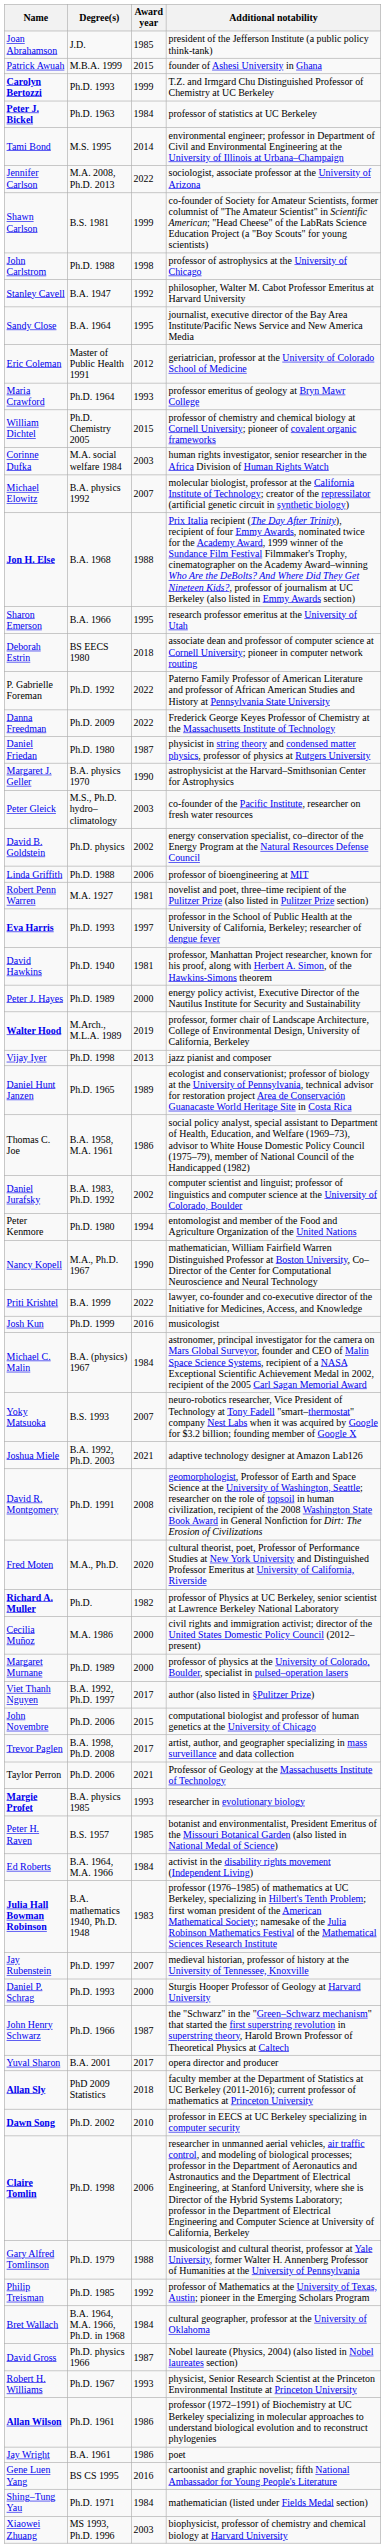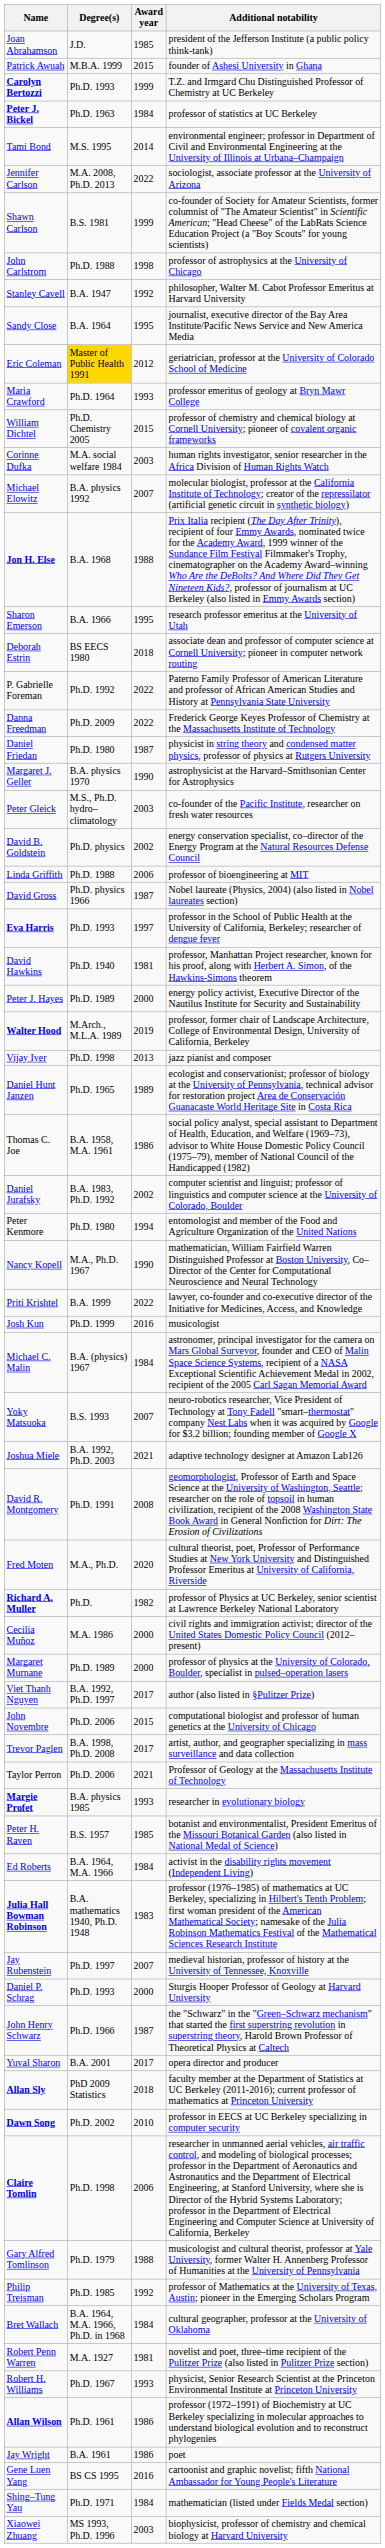 <table class = "wikitable sortable"0>
 <tr>
 <th scope = "col">Name</th>
 <th scope = "col">Degree(s)</th>
 <th scope = "col">Award year</th>
 <th scope = "col" class="unsortable">Additional notability</th>
 </tr>
 <tr>
 <td data-sort-value="Abrahamson, Joan"><a href='#'>Joan Abrahamson</a></td>
 <td data-sort-value="jd">J.D.</td>
 <td>1985</td>
 <td>president of the Jefferson Institute (a public policy think-tank)</td>
 </tr>
 <tr>
 <td data-sort-value="Awuah, Patrick"><a href='#'>Patrick Awuah</a></td>
 <td data-sort-value="m 1999 ba">M.B.A. 1999</td>
 <td>2015</td>
 <td>founder of <a href='#'>Ashesi University</a> in <a href='#'>Ghana</a></td>
 </tr>
 <tr>
 <td data-sort-value="Bertozzi, Carolyn"><strong><a href='#'>Carolyn Bertozzi</a></strong></td>
 <td data-sort-value="phd 1993">Ph.D. 1993</td>
 <td>1999</td>
 <td>T.Z. and Irmgard Chu Distinguished Professor of Chemistry at UC Berkeley</td>
 </tr>
 <tr>
 <td data-sort-value="Bickel, Peter"><strong><a href='#'>Peter J. Bickel</a></strong></td>
 <td data-sort-value="phd 1963">Ph.D. 1963</td>
 <td>1984</td>
 <td>professor of statistics at UC Berkeley</td>
 </tr>
 <tr>
 <td data-sort-value="Bond, Tami"><a href='#'>Tami Bond</a></td>
 <td data-sort-value="m 1995 s">M.S. 1995</td>
 <td>2014</td>
 <td>environmental engineer; professor in Department of Civil and Environmental Engineering at the <a href='#'>University of Illinois at Urbana–Champaign</a></td>
 </tr>
 <tr>
 <td data-sort-value="Carlson, Jennifer"><a href='#'>Jennifer Carlson</a></td>
 <td data-sort-value="phd 2013">M.A. 2008, Ph.D. 2013</td>
 <td>2022</td>
 <td>sociologist, associate professor at the <a href='#'>University of Arizona</a></td>
 </tr>
 <tr>
 <td data-sort-value="Carlson, Shawn"><a href='#'>Shawn Carlson</a></td>
 <td data-sort-value="b 1981 s">B.S. 1981</td>
 <td>1999</td>
 <td>co-founder of Society for Amateur Scientists, former columnist of "The Amateur Scientist" in <em>Scientific American</em>; "Head Cheese" of the LabRats Science Education Project (a "Boy Scouts" for young scientists)</td>
 </tr>
 <tr>
 <td data-sort-value="Carlstrom, John"><a href='#'>John Carlstrom</a></td>
 <td data-sort-value="phd 1988">Ph.D. 1988</td>
 <td>1998</td>
 <td>professor of astrophysics at the <a href='#'>University of Chicago</a></td>
 </tr>
 <tr>
 <td data-sort-value="Cavell, Stanley"><a href='#'>Stanley Cavell</a></td>
 <td data-sort-value="b 1947 a">B.A. 1947</td>
 <td>1992</td>
 <td>philosopher, Walter M. Cabot Professor Emeritus at Harvard University</td>
 </tr>
 <tr>
 <td data-sort-value="Close, Sandy"><a href='#'>Sandy Close</a></td>
 <td data-sort-value="b 1964 a">B.A. 1964</td>
 <td>1995</td>
 <td>journalist, executive director of the Bay Area Institute/Pacific News Service and New America Media</td>
 </tr>
 <tr>
 <td data-sort-value="Coleman, Eric"><a href='#'>Eric Coleman</a></td>
-<td data-sort-value="m 1991 public health">Master of Public Health 1991</td>
+<td data-sort-value="m 1991 public health" style="background: gold;">Master of Public Health 1991</td>
 <td>2012</td>
 <td>geriatrician, professor at the <a href='#'>University of Colorado School of Medicine</a></td>
 </tr>
 <tr>
 <td data-sort-value="Crawford, Maria"><a href='#'>Maria Crawford</a></td>
 <td data-sort-value="phd 1964">Ph.D. 1964</td>
 <td>1993</td>
 <td>professor emeritus of geology at <a href='#'>Bryn Mawr College</a></td>
 </tr>
 <tr>
 <td data-sort-value="Dichtel, William"><a href='#'>William Dichtel</a></td>
 <td data-sort-value="phd 2005">Ph.D. Chemistry 2005</td>
 <td>2015</td>
 <td>professor of chemistry and chemical biology at <a href='#'>Cornell University</a>; pioneer of <a href='#'>covalent organic frameworks</a></td>
 </tr>
 <tr>
 <td data-sort-value="Dufka, Corinne"><a href='#'>Corinne Dufka</a></td>
 <td data-sort-value="m 1984 a">M.A. social welfare 1984</td>
 <td>2003</td>
 <td>human rights investigator, senior researcher in the <a href='#'>Africa</a> Division of <a href='#'>Human Rights Watch</a></td>
 </tr>
 <tr>
 <td data-sort-value="Elowitz, Michael"><a href='#'>Michael Elowitz</a></td>
 <td data-sort-value="b 1992 a">B.A. physics 1992</td>
 <td>2007</td>
 <td>molecular biologist, professor at the <a href='#'>California Institute of Technology</a>;  creator of the <a href='#'>repressilator</a>  (artificial genetic circuit in <a href='#'>synthetic biology</a>)</td>
 </tr>
 <tr>
 <td data-sort-value="Else, Jon"><strong><a href='#'>Jon H. Else</a></strong></td>
 <td data-sort-value="b 1968 a">B.A. 1968</td>
 <td>1988</td>
 <td><a href='#'>Prix Italia</a> recipient (<em><a href='#'>The Day After Trinity</a></em>), recipient of four <a href='#'>Emmy Awards</a>, nominated twice for the <a href='#'>Academy Award</a>, 1999 winner of the <a href='#'>Sundance Film Festival</a> Filmmaker's Trophy,  cinematographer on the Academy Award–winning <em><a href='#'>Who Are the DeBolts? And Where Did They Get Nineteen Kids?</a></em>, professor of journalism at UC Berkeley (also listed in <a href='#'>Emmy Awards</a> section)</td>
 </tr>
 <tr>
 <td data-sort-value="Emerson, Sharon"><a href='#'>Sharon Emerson</a></td>
 <td data-sort-value="b 1966 a">B.A. 1966</td>
 <td>1995</td>
 <td>research professor emeritus at the <a href='#'>University of Utah</a></td>
 </tr>
 <tr>
 <td data-sort-value="Estrin, Deborah"><a href='#'>Deborah Estrin</a></td>
 <td data-sort-value="b 1980 s">BS EECS 1980</td>
 <td>2018</td>
 <td>associate dean and professor of computer science at <a href='#'>Cornell University</a>; pioneer in computer network <a href='#'>routing</a></td>
 </tr>
 <tr>
 <td data-sort-value="Foreman, P. Gabrielle">P. Gabrielle Foreman</td>
 <td data-sort-value="phd 1992">Ph.D. 1992</td>
 <td>2022</td>
 <td>Paterno Family Professor of American Literature and professor of African American Studies and History at <a href='#'>Pennsylvania State University</a></td>
 </tr>
 <tr>
 <td data-sort-value="Freedman, Danna"><a href='#'>Danna Freedman</a></td>
 <td data-sort-value="phd 2009">Ph.D. 2009</td>
 <td>2022</td>
 <td>Frederick George Keyes Professor of Chemistry at the <a href='#'>Massachusetts Institute of Technology</a></td>
 </tr>
 <tr>
 <td data-sort-value="Friedan, Daniel"><a href='#'>Daniel Friedan</a></td>
 <td data-sort-value="phd 1980">Ph.D. 1980</td>
 <td>1987</td>
 <td>physicist in <a href='#'>string theory</a> and <a href='#'>condensed matter physics</a>, professor of physics at <a href='#'>Rutgers University</a></td>
 </tr>
 <tr>
 <td data-sort-value="Geller, Margaret"><a href='#'>Margaret J. Geller</a></td>
 <td data-sort-value="b 1970 a">B.A. physics 1970</td>
 <td>1990</td>
 <td>astrophysicist at the Harvard–Smithsonian Center for Astrophysics</td>
 </tr>
 <tr>
 <td data-sort-value="Gleick, Peter"><a href='#'>Peter Gleick</a></td>
 <td data-sort-value="m 0000 s">M.S., Ph.D. hydro–climatology</td>
 <td>2003</td>
 <td>co-founder of the <a href='#'>Pacific Institute</a>, researcher on fresh water resources</td>
 </tr>
 <tr>
 <td data-sort-value="Goldstein, David"><a href='#'>David B. Goldstein</a></td>
 <td data-sort-value="phd">Ph.D. physics</td>
 <td>2002</td>
 <td>energy conservation specialist,  co–director of the Energy Program at the <a href='#'>Natural Resources Defense Council</a></td>
 </tr>
 <tr>
 <td data-sort-value="Griffith, Linda"><a href='#'>Linda Griffith</a></td>
 <td data-sort-value="phd 1988">Ph.D. 1988</td>
 <td>2006</td>
 <td>professor of bioengineering at <a href='#'>MIT</a></td>
 </tr>
 <tr>
-<td data-sort-value="Warren, Robert"><a href='#'>Robert Penn Warren</a></td>
-<td data-sort-value="m 1927 a">M.A. 1927</td>
-<td>1981</td>
-<td>novelist and poet, three–time recipient of the <a href='#'>Pulitzer Prize</a> (also listed in <a href='#'>Pulitzer Prize</a> section)</td>
+<td data-sort-value="Gross, David"><a href='#'>David Gross</a></td>
+<td data-sort-value="phd 1966">Ph.D. physics 1966</td>
+<td>1987</td>
+<td>Nobel laureate (Physics, 2004) (also listed in <a href='#'>Nobel laureates</a> section)</td>
 </tr>
 <tr>
 <td data-sort-value="Harris, Eva"><strong><a href='#'>Eva Harris</a></strong></td>
 <td data-sort-value="phd 1993">Ph.D. 1993</td>
 <td>1997</td>
 <td>professor in the School of Public Health at the University of California, Berkeley; researcher of <a href='#'>dengue fever</a></td>
 </tr>
 <tr>
 <td data-sort-value="Hawkins, David"><a href='#'>David Hawkins</a></td>
 <td data-sort-value="phd 1940">Ph.D. 1940</td>
 <td>1981</td>
 <td>professor, Manhattan Project researcher, known for his proof, along with <a href='#'>Herbert A. Simon</a>, of the <a href='#'>Hawkins-Simons</a> theorem</td>
 </tr>
 <tr>
 <td data-sort-value="Hayes, Peter"><a href='#'>Peter J. Hayes</a></td>
 <td data-sort-value="phd 1989">Ph.D. 1989</td>
 <td>2000</td>
 <td>energy policy activist, Executive Director of the Nautilus Institute for Security and Sustainability</td>
 </tr>
 <tr>
 <td data-sort-value="Hood, Walter"><strong><a href='#'>Walter Hood</a></strong></td>
 <td data-sort-value="m 1989 a">M.Arch., M.L.A. 1989</td>
 <td>2019</td>
 <td>professor, former chair of Landscape Architecture, College of Environmental Design, University of California, Berkeley</td>
 </tr>
 <tr>
 <td data-sort-value="Iye, Vijay"><a href='#'>Vijay Iyer</a></td>
 <td data-sort-value="phd 1998">Ph.D. 1998</td>
 <td>2013</td>
 <td>jazz pianist and composer</td>
 </tr>
 <tr>
 <td data-sort-value="Janze, Daniel"><a href='#'>Daniel Hunt Janzen</a></td>
 <td data-sort-value="phd 1965">Ph.D. 1965</td>
 <td>1989</td>
 <td>ecologist and conservationist; professor of biology at the <a href='#'>University of Pennsylvania</a>, technical advisor for restoration project <a href='#'>Area de Conservación Guanacaste World Heritage Site</a> in <a href='#'>Costa Rica</a></td>
 </tr>
 <tr>
 <td data-sort-value="Joe, Thomas">Thomas C. Joe</td>
 <td data-sort-value="b 1958 a">B.A. 1958, M.A. 1961</td>
 <td>1986</td>
 <td>social policy analyst, special assistant to Department of Health, Education, and Welfare (1969–73), advisor to White House Domestic Policy Council (1975–79), member of National Council of the Handicapped (1982)</td>
 </tr>
 <tr>
 <td data-sort-value="Jurafsky, Daniel"><a href='#'>Daniel Jurafsky</a></td>
 <td data-sort-value="b 1983 a">B.A. 1983, Ph.D. 1992</td>
 <td>2002</td>
 <td>computer scientist and linguist; professor of linguistics and computer science at the <a href='#'>University of Colorado, Boulder</a></td>
 </tr>
 <tr>
 <td data-sort-value="Kenmore, Peter">Peter Kenmore</td>
 <td data-sort-value="phd 1980">Ph.D. 1980</td>
 <td>1994</td>
 <td>entomologist and member of the Food and Agriculture Organization of the <a href='#'>United Nations</a></td>
 </tr>
 <tr>
 <td data-sort-value="Kopell, Nancy"><a href='#'>Nancy Kopell</a></td>
 <td data-sort-value="m 1967 a">M.A., Ph.D. 1967</td>
 <td>1990</td>
 <td>mathematician, William Fairfield Warren Distinguished Professor at <a href='#'>Boston University</a>, Co–Director of the Center for Computational Neuroscience and Neural Technology</td>
 </tr>
 <tr>
 <td data-sort-value="Krishtel, Priti"><a href='#'>Priti Krishtel</a></td>
 <td data-sort-value="b 1999 a">B.A. 1999</td>
 <td>2022</td>
 <td>lawyer, co-founder and co-executive director of the Initiative for Medicines, Access, and Knowledge</td>
 </tr>
 <tr>
 <td data-sort-value="Kun, Josh"><a href='#'>Josh Kun</a></td>
 <td data-sort-value="phd 1999">Ph.D. 1999</td>
 <td>2016</td>
 <td>musicologist</td>
 </tr>
 <tr>
 <td data-sort-value="Malin, Michael"><a href='#'>Michael C. Malin</a></td>
 <td data-sort-value="b 1967 a">B.A. (physics) 1967</td>
 <td>1984</td>
 <td>astronomer, principal investigator for the camera on <a href='#'>Mars Global Surveyor</a>,  founder and CEO of <a href='#'>Malin Space Science Systems</a>, recipient of a <a href='#'>NASA</a> Exceptional Scientific Achievement Medal in 2002, recipient of the 2005 <a href='#'>Carl Sagan Memorial Award</a></td>
 </tr>
 <tr>
 <td data-sort-value="Matsuoka, Yoky"><a href='#'>Yoky Matsuoka</a></td>
 <td data-sort-value="b 1993 s">B.S. 1993</td>
 <td>2007</td>
 <td>neuro-robotics researcher, Vice President of Technology at <a href='#'>Tony Fadell</a> "smart–<a href='#'>thermostat</a>" company <a href='#'>Nest Labs</a> when it was acquired by <a href='#'>Google</a> for $3.2 billion; founding member of <a href='#'>Google X</a></td>
 </tr>
 <tr>
 <td data-sort-value="Miele, Joshua"><a href='#'>Joshua Miele</a></td>
 <td data-sort-value="phd 2003">B.A. 1992, Ph.D. 2003</td>
 <td>2021</td>
 <td>adaptive technology designer at Amazon Lab126</td>
 </tr>
 <tr>
 <td data-sort-value="Montgomery, David"><a href='#'>David R. Montgomery</a></td>
 <td data-sort-value="phd 1991">Ph.D. 1991</td>
 <td>2008</td>
 <td><a href='#'>geomorphologist</a>, Professor of Earth and Space Science at the <a href='#'>University of Washington, Seattle</a>; researcher on the role of <a href='#'>topsoil</a> in human civilization, recipient of the 2008 <a href='#'>Washington State Book Award</a> in General Nonfiction for <em>Dirt: The Erosion of Civilizations</em></td>
 </tr>
 <tr>
 <td data-sort-value="Moten, Fred"><a href='#'>Fred Moten</a></td>
 <td data-sort-value="phd">M.A., Ph.D.</td>
 <td>2020</td>
 <td>cultural theorist, poet, Professor of Performance Studies at <a href='#'>New York University</a> and Distinguished Professor Emeritus at <a href='#'>University of California, Riverside</a></td>
 </tr>
 <tr>
 <td data-sort-value="Muller, Richard"><strong><a href='#'>Richard A. Muller</a></strong></td>
 <td data-sort-value="phd">Ph.D.</td>
 <td>1982</td>
 <td>professor of Physics at UC Berkeley, senior scientist at Lawrence Berkeley National Laboratory</td>
 </tr>
 <tr>
 <td data-sort-value="Muñoz, Cecilia"><a href='#'>Cecilia Muñoz</a></td>
 <td data-sort-value="m 1986 a">M.A. 1986</td>
 <td>2000</td>
 <td>civil rights and immigration activist; director of the <a href='#'>United States Domestic Policy Council</a> (2012–present)</td>
 </tr>
 <tr>
 <td data-sort-value="Murnane, Margaret"><a href='#'>Margaret Murnane</a></td>
 <td data-sort-value="phd 1989">Ph.D. 1989</td>
 <td>2000</td>
 <td>professor of physics at the <a href='#'>University of Colorado, Boulder</a>, specialist in <a href='#'>pulsed–operation lasers</a></td>
 </tr>
 <tr>
 <td data-sort-value="Nguyen, Viet"><a href='#'>Viet Thanh Nguyen</a></td>
 <td data-sort-value="b 1992 a">B.A. 1992, Ph.D. 1997</td>
 <td>2017</td>
 <td>author (also listed in <a href='#'>§Pulitzer Prize</a>)</td>
 </tr>
 <tr>
 <td data-sort-value="Novembre, John"><a href='#'>John Novembre</a></td>
 <td data-sort-value="phd 2006">Ph.D. 2006</td>
 <td>2015</td>
 <td>computational biologist and professor of human genetics at the <a href='#'>University of Chicago</a></td>
 </tr>
 <tr>
 <td data-sort-value="Paglen, Trevor"><a href='#'>Trevor Paglen</a></td>
 <td data-sort-value="b 1998 a">B.A. 1998, Ph.D. 2008</td>
 <td>2017</td>
 <td>artist, author, and geographer specializing in <a href='#'>mass surveillance</a> and data collection</td>
 </tr>
 <tr>
 <td data-sort-value="Perron, Taylor">Taylor Perron</td>
 <td data-sort-value="phd 2006">Ph.D. 2006</td>
 <td>2021</td>
 <td>Professor of Geology at the <a href='#'>Massachusetts Institute of Technology</a></td>
 </tr>
 <tr>
 <td data-sort-value="Profet, Margie"><strong><a href='#'>Margie Profet</a></strong></td>
 <td data-sort-value="b 1985 a">B.A. physics 1985</td>
 <td>1993</td>
 <td>researcher in <a href='#'>evolutionary biology</a></td>
 </tr>
 <tr>
 <td data-sort-value="Raven, Peter"><a href='#'>Peter H. Raven</a></td>
 <td data-sort-value="b 1957 s">B.S. 1957</td>
 <td>1985</td>
 <td>botanist and environmentalist, President Emeritus of the <a href='#'>Missouri Botanical Garden</a> (also listed in <a href='#'>National Medal of Science</a>)</td>
 </tr>
 <tr>
 <td data-sort-value="Roberts, Ed"><a href='#'>Ed Roberts</a></td>
 <td data-sort-value="b 1964 a">B.A. 1964, M.A. 1966</td>
 <td>1984</td>
 <td>activist in the <a href='#'>disability rights movement</a> (<a href='#'>Independent Living</a>)</td>
 </tr>
 <tr>
 <td data-sort-value="Robinson, Julia"><strong><a href='#'>Julia Hall Bowman Robinson</a></strong></td>
 <td data-sort-value="b 1940 a">B.A. mathematics 1940, Ph.D. 1948</td>
 <td>1983</td>
 <td>professor (1976–1985) of mathematics at UC Berkeley, specializing in <a href='#'>Hilbert's Tenth Problem</a>; first woman president of the <a href='#'>American Mathematical Society</a>; namesake of the <a href='#'>Julia Robinson Mathematics Festival</a> of the <a href='#'>Mathematical Sciences Research Institute</a></td>
 </tr>
 <tr>
 <td data-sort-value="Rubenstein, Jay"><a href='#'>Jay Rubenstein</a></td>
 <td data-sort-value="phd 1997">Ph.D. 1997</td>
 <td>2007</td>
 <td>medieval historian, professor of history at the <a href='#'>University of Tennessee, Knoxville</a></td>
 </tr>
 <tr>
 <td data-sort-value="Schrag, Daniel"><a href='#'>Daniel P. Schrag</a></td>
 <td data-sort-value="phd 1993">Ph.D. 1993</td>
 <td>2000</td>
 <td>Sturgis Hooper Professor of Geology at <a href='#'>Harvard University</a></td>
 </tr>
 <tr>
 <td data-sort-value="Schwarz, John"><a href='#'>John Henry Schwarz</a></td>
 <td data-sort-value="phd 1966">Ph.D. 1966</td>
 <td>1987</td>
 <td>the "Schwarz" in the "<a href='#'>Green–Schwarz mechanism</a>" that started the <a href='#'>first superstring revolution</a> in <a href='#'>superstring theory</a>,  Harold Brown Professor of Theoretical Physics at <a href='#'>Caltech</a></td>
 </tr>
 <tr>
 <td data-sort-value="Sharon, Yuval"><a href='#'>Yuval Sharon</a></td>
 <td data-sort-value="b 2001 a">B.A. 2001</td>
 <td>2017</td>
 <td>opera director and producer</td>
 </tr>
 <tr>
 <td data-sort-value="Sly, Allan"><strong><a href='#'>Allan Sly</a></strong></td>
 <td data-sort-value="phd 2009">PhD 2009 Statistics</td>
 <td>2018</td>
 <td>faculty member at the Department of Statistics at UC Berkeley (2011-2016); current professor of mathematics at <a href='#'>Princeton University</a></td>
 </tr>
 <tr>
 <td data-sort-value="Song, Dawn"><strong><a href='#'>Dawn Song</a></strong></td>
 <td data-sort-value="phd 2002">Ph.D. 2002</td>
 <td>2010</td>
 <td>professor in EECS at UC Berkeley specializing in <a href='#'>computer security</a></td>
 </tr>
 <tr>
 <td data-sort-value="Tomlin, Claire"><strong><a href='#'>Claire Tomlin</a></strong></td>
 <td data-sort-value="phd 1998">Ph.D. 1998</td>
 <td>2006</td>
 <td>researcher in unmanned aerial vehicles, <a href='#'>air traffic control</a>, and modeling of biological processes; professor in the Department of Aeronautics and Astronautics and the Department of Electrical Engineering, at Stanford University,  where she is Director of the Hybrid Systems Laboratory;  professor in the Department of Electrical Engineering and Computer Science at University of California, Berkeley</td>
 </tr>
 <tr>
 <td data-sort-value="Tomlinson, Gary"><a href='#'>Gary Alfred Tomlinson</a></td>
 <td data-sort-value="phd 1979">Ph.D. 1979</td>
 <td>1988</td>
 <td>musicologist and cultural theorist, professor at <a href='#'>Yale University</a>, former Walter H. Annenberg Professor of Humanities at the <a href='#'>University of Pennsylvania</a></td>
 </tr>
 <tr>
 <td data-sort-value="Treisman, Philip"><a href='#'>Philip Treisman</a></td>
 <td data-sort-value="phd 1985">Ph.D. 1985</td>
 <td>1992</td>
 <td>professor of Mathematics at the <a href='#'>University of Texas, Austin</a>; pioneer in the Emerging Scholars Program</td>
 </tr>
 <tr>
 <td data-sort-value="Wallach, Bret"><a href='#'>Bret Wallach</a></td>
 <td data-sort-value="b 1964 a">B.A. 1964, M.A. 1966, Ph.D. in 1968</td>
 <td>1984</td>
 <td>cultural geographer, professor at the <a href='#'>University of Oklahoma</a></td>
 </tr>
 <tr>
-<td data-sort-value="Gross, David"><a href='#'>David Gross</a></td>
-<td data-sort-value="phd 1966">Ph.D. physics 1966</td>
-<td>1987</td>
-<td>Nobel laureate (Physics, 2004) (also listed in <a href='#'>Nobel laureates</a> section)</td>
+<td data-sort-value="Warren, Robert"><a href='#'>Robert Penn Warren</a></td>
+<td data-sort-value="m 1927 a">M.A. 1927</td>
+<td>1981</td>
+<td>novelist and poet, three–time recipient of the <a href='#'>Pulitzer Prize</a> (also listed in <a href='#'>Pulitzer Prize</a> section)</td>
 </tr>
 <tr>
 <td data-sort-value="Williams, Robert"><a href='#'>Robert H. Williams</a></td>
 <td data-sort-value="phd 1967">Ph.D. 1967</td>
 <td>1993</td>
 <td>physicist, Senior Research Scientist at the Princeton Environmental Institute at <a href='#'>Princeton University</a></td>
 </tr>
 <tr>
 <td data-sort-value="Wilson, Allan"><strong><a href='#'>Allan Wilson</a></strong></td>
 <td data-sort-value="phd 1961">Ph.D. 1961</td>
 <td>1986</td>
 <td>professor  (1972–1991) of Biochemistry at UC Berkeley specializing in molecular approaches to understand biological evolution and to reconstruct phylogenies</td>
 </tr>
 <tr>
 <td data-sort-value="Wright, Jay"><a href='#'>Jay Wright</a></td>
 <td data-sort-value="b 1961 a">B.A. 1961</td>
 <td>1986</td>
 <td>poet</td>
 </tr>
 <tr>
 <td data-sort-value="Yang, Gene"><a href='#'>Gene Luen Yang</a></td>
 <td data-sort-value="b 1995 s">BS CS 1995</td>
 <td>2016</td>
 <td>cartoonist and graphic novelist; fifth <a href='#'>National Ambassador for Young People's Literature</a></td>
 </tr>
 <tr>
 <td data-sort-value="Yau,Shing-Tung"><a href='#'>Shing–Tung Yau</a></td>
 <td data-sort-value="phd 1971">Ph.D. 1971</td>
 <td>1984</td>
 <td>mathematician (listed under <a href='#'>Fields Medal</a> section)</td>
 </tr>
 <tr>
 <td data-sort-value="Zhuang, Xiaowei"><a href='#'>Xiaowei Zhuang</a></td>
 <td data-sort-value="m 1993 s">MS 1993, Ph.D. 1996</td>
 <td>2003</td>
 <td>biophysicist, professor of chemistry and chemical biology at <a href='#'>Harvard University</a></td>
 </tr>
 </table>
